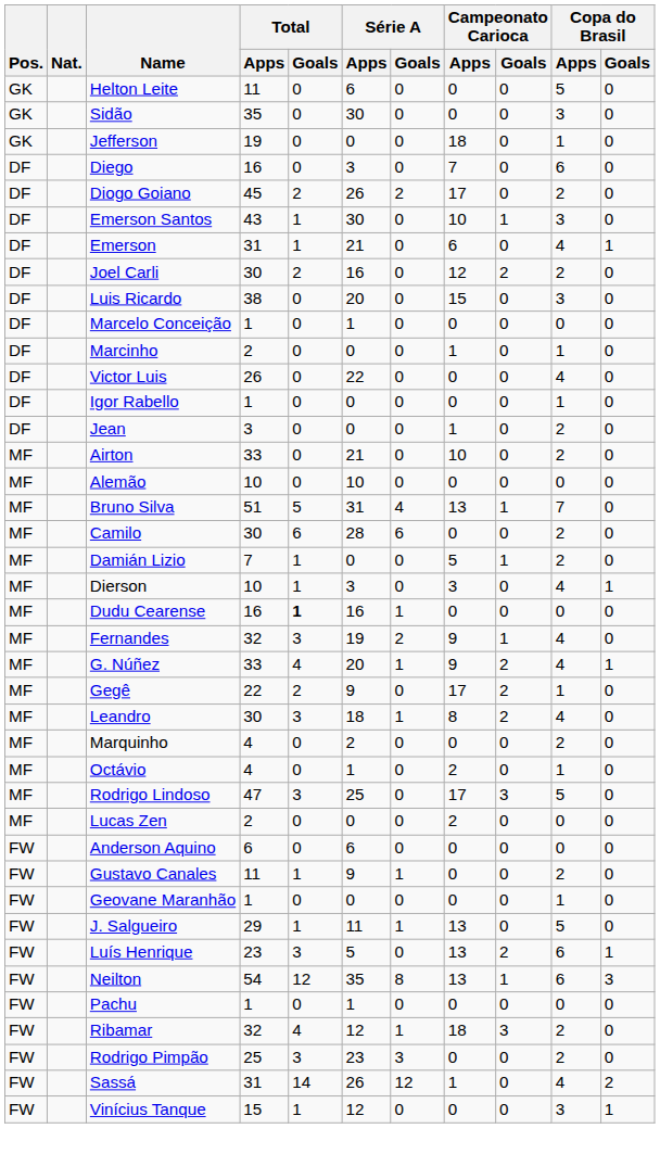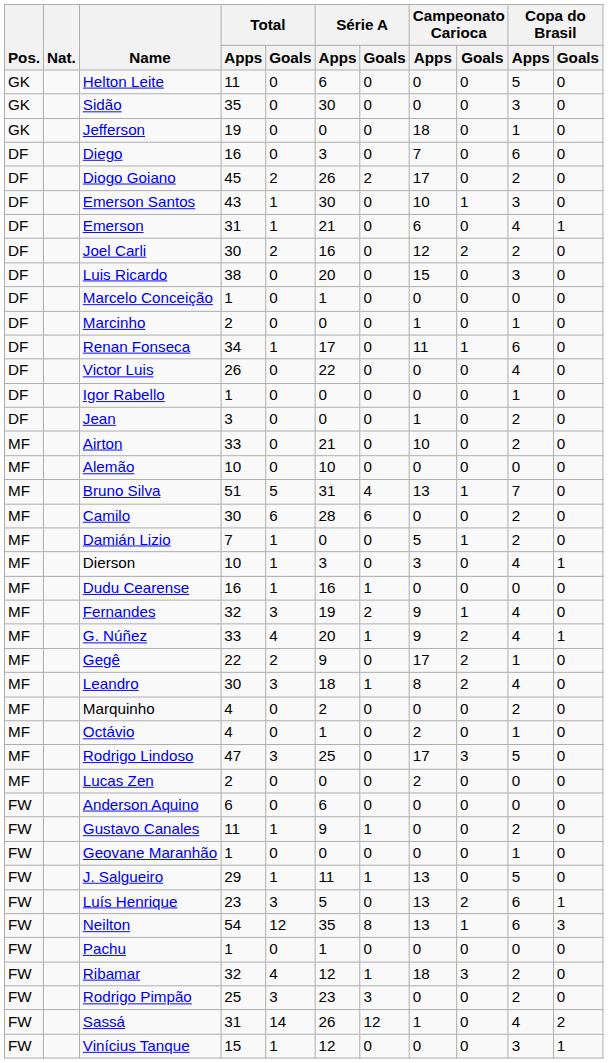 <table class="wikitable" style= width: 75%;>
 <tr>
 <th rowspan="2" valign="bottom" "text-align: center;">Pos.</th>
 <th rowspan="2" valign="bottom" "text-align: left;">Nat.</th>
 <th rowspan="2" valign="bottom" "text-align: left;">Name</th>
 <th colspan="2" width="85" "text-align: center;">Total</th>
 <th colspan="2" width="85" "text-align: center;">Série A</th>
 <th colspan="2" width="85" "text-align: center;">Campeonato Carioca</th>
 <th colspan="2" width="85" "text-align: center;">Copa do Brasil</th>
 </tr>
 <tr>
 <th>Apps</th>
 <th>Goals</th>
 <th>Apps</th>
 <th>Goals</th>
 <th>Apps</th>
 <th>Goals</th>
 <th>Apps</th>
 <th>Goals</th>
 </tr>
 <tr>
 <td>GK</td>
 <td></td>
 <td><a href='#'>Helton Leite</a></td>
 <td>11</td>
 <td>0</td>
 <td>6</td>
 <td>0</td>
 <td>0</td>
 <td>0</td>
 <td>5</td>
 <td>0</td>
 </tr>
 <tr>
 <td>GK</td>
 <td></td>
 <td><a href='#'>Sidão</a></td>
 <td>35</td>
 <td>0</td>
 <td>30</td>
 <td>0</td>
 <td>0</td>
 <td>0</td>
 <td>3</td>
 <td>0</td>
 </tr>
 <tr>
 <td>GK</td>
 <td></td>
 <td><a href='#'>Jefferson</a></td>
 <td>19</td>
 <td>0</td>
 <td>0</td>
 <td>0</td>
 <td>18</td>
 <td>0</td>
 <td>1</td>
 <td>0</td>
 </tr>
 <tr>
 <td>DF</td>
 <td></td>
 <td><a href='#'>Diego</a></td>
 <td>16</td>
 <td>0</td>
 <td>3</td>
 <td>0</td>
 <td>7</td>
 <td>0</td>
 <td>6</td>
 <td>0</td>
 </tr>
 <tr>
 <td>DF</td>
 <td></td>
 <td><a href='#'>Diogo Goiano</a></td>
 <td>45</td>
 <td>2</td>
 <td>26</td>
 <td>2</td>
 <td>17</td>
 <td>0</td>
 <td>2</td>
 <td>0</td>
 </tr>
 <tr>
 <td>DF</td>
 <td></td>
 <td><a href='#'>Emerson Santos</a></td>
 <td>43</td>
 <td>1</td>
 <td>30</td>
 <td>0</td>
 <td>10</td>
 <td>1</td>
 <td>3</td>
 <td>0</td>
 </tr>
 <tr>
 <td>DF</td>
 <td></td>
 <td><a href='#'>Emerson</a></td>
 <td>31</td>
 <td>1</td>
 <td>21</td>
 <td>0</td>
 <td>6</td>
 <td>0</td>
 <td>4</td>
 <td>1</td>
 </tr>
 <tr>
 <td>DF</td>
 <td></td>
 <td><a href='#'>Joel Carli</a></td>
 <td>30</td>
 <td>2</td>
 <td>16</td>
 <td>0</td>
 <td>12</td>
 <td>2</td>
 <td>2</td>
 <td>0</td>
 </tr>
 <tr>
 <td>DF</td>
 <td></td>
 <td><a href='#'>Luis Ricardo</a></td>
 <td>38</td>
 <td>0</td>
 <td>20</td>
 <td>0</td>
 <td>15</td>
 <td>0</td>
 <td>3</td>
 <td>0</td>
 </tr>
 <tr>
 <td>DF</td>
 <td></td>
 <td><a href='#'>Marcelo Conceição</a></td>
 <td>1</td>
 <td>0</td>
 <td>1</td>
 <td>0</td>
 <td>0</td>
 <td>0</td>
 <td>0</td>
 <td>0</td>
 </tr>
 <tr>
 <td>DF</td>
 <td></td>
 <td><a href='#'>Marcinho</a></td>
 <td>2</td>
 <td>0</td>
 <td>0</td>
 <td>0</td>
 <td>1</td>
 <td>0</td>
 <td>1</td>
 <td>0</td>
 </tr>
 <tr>
 <td>DF</td>
 <td></td>
+<td><a href='#'>Renan Fonseca</a></td>
+<td>34</td>
+<td>1</td>
+<td>17</td>
+<td>0</td>
+<td>11</td>
+<td>1</td>
+<td>6</td>
+<td>0</td>
+</tr>
+<tr>
+<td>DF</td>
+<td></td>
 <td><a href='#'>Victor Luis</a></td>
 <td>26</td>
 <td>0</td>
 <td>22</td>
 <td>0</td>
 <td>0</td>
 <td>0</td>
 <td>4</td>
 <td>0</td>
 </tr>
 <tr>
 <td>DF</td>
 <td></td>
 <td><a href='#'>Igor Rabello</a></td>
 <td>1</td>
 <td>0</td>
 <td>0</td>
 <td>0</td>
 <td>0</td>
 <td>0</td>
 <td>1</td>
 <td>0</td>
 </tr>
 <tr>
 <td>DF</td>
 <td></td>
 <td><a href='#'>Jean</a></td>
 <td>3</td>
 <td>0</td>
 <td>0</td>
 <td>0</td>
 <td>1</td>
 <td>0</td>
 <td>2</td>
 <td>0</td>
 </tr>
 <tr>
 <td>MF</td>
 <td></td>
 <td><a href='#'>Airton</a></td>
 <td>33</td>
 <td>0</td>
 <td>21</td>
 <td>0</td>
 <td>10</td>
 <td>0</td>
 <td>2</td>
 <td>0</td>
 </tr>
 <tr>
 <td>MF</td>
 <td></td>
 <td><a href='#'>Alemão</a></td>
 <td>10</td>
 <td>0</td>
 <td>10</td>
 <td>0</td>
 <td>0</td>
 <td>0</td>
 <td>0</td>
 <td>0</td>
 </tr>
 <tr>
 <td>MF</td>
 <td></td>
 <td><a href='#'>Bruno Silva</a></td>
 <td>51</td>
 <td>5</td>
 <td>31</td>
 <td>4</td>
 <td>13</td>
 <td>1</td>
 <td>7</td>
 <td>0</td>
 </tr>
 <tr>
 <td>MF</td>
 <td></td>
 <td><a href='#'>Camilo</a></td>
 <td>30</td>
 <td>6</td>
 <td>28</td>
 <td>6</td>
 <td>0</td>
 <td>0</td>
 <td>2</td>
 <td>0</td>
 </tr>
 <tr>
 <td>MF</td>
 <td></td>
 <td><a href='#'>Damián Lizio</a></td>
 <td>7</td>
 <td>1</td>
 <td>0</td>
 <td>0</td>
 <td>5</td>
 <td>1</td>
 <td>2</td>
 <td>0</td>
 </tr>
 <tr>
 <td>MF</td>
 <td></td>
 <td>Dierson</td>
 <td>10</td>
 <td>1</td>
 <td>3</td>
 <td>0</td>
 <td>3</td>
 <td>0</td>
 <td>4</td>
 <td>1</td>
 </tr>
 <tr>
 <td>MF</td>
 <td></td>
 <td><a href='#'>Dudu Cearense</a></td>
 <td>16</td>
-<td><strong>1</strong></td>
+<td>1</td>
 <td>16</td>
 <td>1</td>
 <td>0</td>
 <td>0</td>
 <td>0</td>
 <td>0</td>
 </tr>
 <tr>
 <td>MF</td>
 <td></td>
 <td><a href='#'>Fernandes</a></td>
 <td>32</td>
 <td>3</td>
 <td>19</td>
 <td>2</td>
 <td>9</td>
 <td>1</td>
 <td>4</td>
 <td>0</td>
 </tr>
 <tr>
 <td>MF</td>
 <td></td>
 <td><a href='#'>G. Núñez</a></td>
 <td>33</td>
 <td>4</td>
 <td>20</td>
 <td>1</td>
 <td>9</td>
 <td>2</td>
 <td>4</td>
 <td>1</td>
 </tr>
 <tr>
 <td>MF</td>
 <td></td>
 <td><a href='#'>Gegê</a></td>
 <td>22</td>
 <td>2</td>
 <td>9</td>
 <td>0</td>
 <td>17</td>
 <td>2</td>
 <td>1</td>
 <td>0</td>
 </tr>
 <tr>
 <td>MF</td>
 <td></td>
 <td><a href='#'>Leandro</a></td>
 <td>30</td>
 <td>3</td>
 <td>18</td>
 <td>1</td>
 <td>8</td>
 <td>2</td>
 <td>4</td>
 <td>0</td>
 </tr>
 <tr>
 <td>MF</td>
 <td></td>
 <td>Marquinho</td>
 <td>4</td>
 <td>0</td>
 <td>2</td>
 <td>0</td>
 <td>0</td>
 <td>0</td>
 <td>2</td>
 <td>0</td>
 </tr>
 <tr>
 <td>MF</td>
 <td></td>
 <td><a href='#'>Octávio</a></td>
 <td>4</td>
 <td>0</td>
 <td>1</td>
 <td>0</td>
 <td>2</td>
 <td>0</td>
 <td>1</td>
 <td>0</td>
 </tr>
 <tr>
 <td>MF</td>
 <td></td>
 <td><a href='#'>Rodrigo Lindoso</a></td>
 <td>47</td>
 <td>3</td>
 <td>25</td>
 <td>0</td>
 <td>17</td>
 <td>3</td>
 <td>5</td>
 <td>0</td>
 </tr>
 <tr>
 <td>MF</td>
 <td></td>
 <td><a href='#'>Lucas Zen</a></td>
 <td>2</td>
 <td>0</td>
 <td>0</td>
 <td>0</td>
 <td>2</td>
 <td>0</td>
 <td>0</td>
 <td>0</td>
 </tr>
 <tr>
 <td>FW</td>
 <td></td>
 <td><a href='#'>Anderson Aquino</a></td>
 <td>6</td>
 <td>0</td>
 <td>6</td>
 <td>0</td>
 <td>0</td>
 <td>0</td>
 <td>0</td>
 <td>0</td>
 </tr>
 <tr>
 <td>FW</td>
 <td></td>
 <td><a href='#'>Gustavo Canales</a></td>
 <td>11</td>
 <td>1</td>
 <td>9</td>
 <td>1</td>
 <td>0</td>
 <td>0</td>
 <td>2</td>
 <td>0</td>
 </tr>
 <tr>
 <td>FW</td>
 <td></td>
 <td><a href='#'>Geovane Maranhão</a></td>
 <td>1</td>
 <td>0</td>
 <td>0</td>
 <td>0</td>
 <td>0</td>
 <td>0</td>
 <td>1</td>
 <td>0</td>
 </tr>
 <tr>
 <td>FW</td>
 <td></td>
 <td><a href='#'>J. Salgueiro</a></td>
 <td>29</td>
 <td>1</td>
 <td>11</td>
 <td>1</td>
 <td>13</td>
 <td>0</td>
 <td>5</td>
 <td>0</td>
 </tr>
 <tr>
 <td>FW</td>
 <td></td>
 <td><a href='#'>Luís Henrique</a></td>
 <td>23</td>
 <td>3</td>
 <td>5</td>
 <td>0</td>
 <td>13</td>
 <td>2</td>
 <td>6</td>
 <td>1</td>
 </tr>
 <tr>
 <td>FW</td>
 <td></td>
 <td><a href='#'>Neilton</a></td>
 <td>54</td>
 <td>12</td>
 <td>35</td>
 <td>8</td>
 <td>13</td>
 <td>1</td>
 <td>6</td>
 <td>3</td>
 </tr>
 <tr>
 <td>FW</td>
 <td></td>
 <td><a href='#'>Pachu</a></td>
 <td>1</td>
 <td>0</td>
 <td>1</td>
 <td>0</td>
 <td>0</td>
 <td>0</td>
 <td>0</td>
 <td>0</td>
 </tr>
 <tr>
 <td>FW</td>
 <td></td>
 <td><a href='#'>Ribamar</a></td>
 <td>32</td>
 <td>4</td>
 <td>12</td>
 <td>1</td>
 <td>18</td>
 <td>3</td>
 <td>2</td>
 <td>0</td>
 </tr>
 <tr>
 <td>FW</td>
 <td></td>
 <td><a href='#'>Rodrigo Pimpão</a></td>
 <td>25</td>
 <td>3</td>
 <td>23</td>
 <td>3</td>
 <td>0</td>
 <td>0</td>
 <td>2</td>
 <td>0</td>
 </tr>
 <tr>
 <td>FW</td>
 <td></td>
 <td><a href='#'>Sassá</a></td>
 <td>31</td>
 <td>14</td>
 <td>26</td>
 <td>12</td>
 <td>1</td>
 <td>0</td>
 <td>4</td>
 <td>2</td>
 </tr>
 <tr>
 <td>FW</td>
 <td></td>
 <td><a href='#'>Vinícius Tanque</a></td>
 <td>15</td>
 <td>1</td>
 <td>12</td>
 <td>0</td>
 <td>0</td>
 <td>0</td>
 <td>3</td>
 <td>1</td>
 </tr>
 </table>
